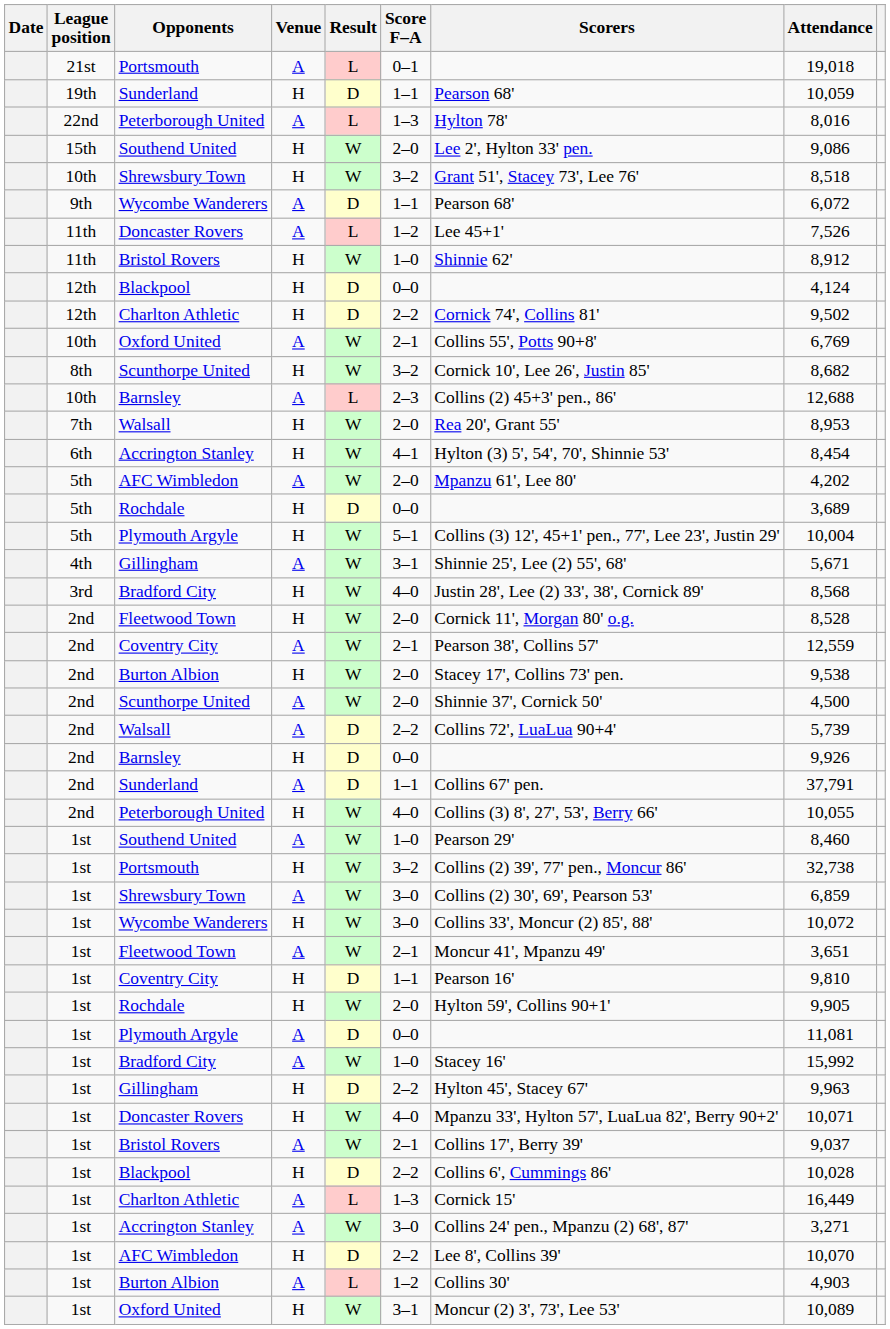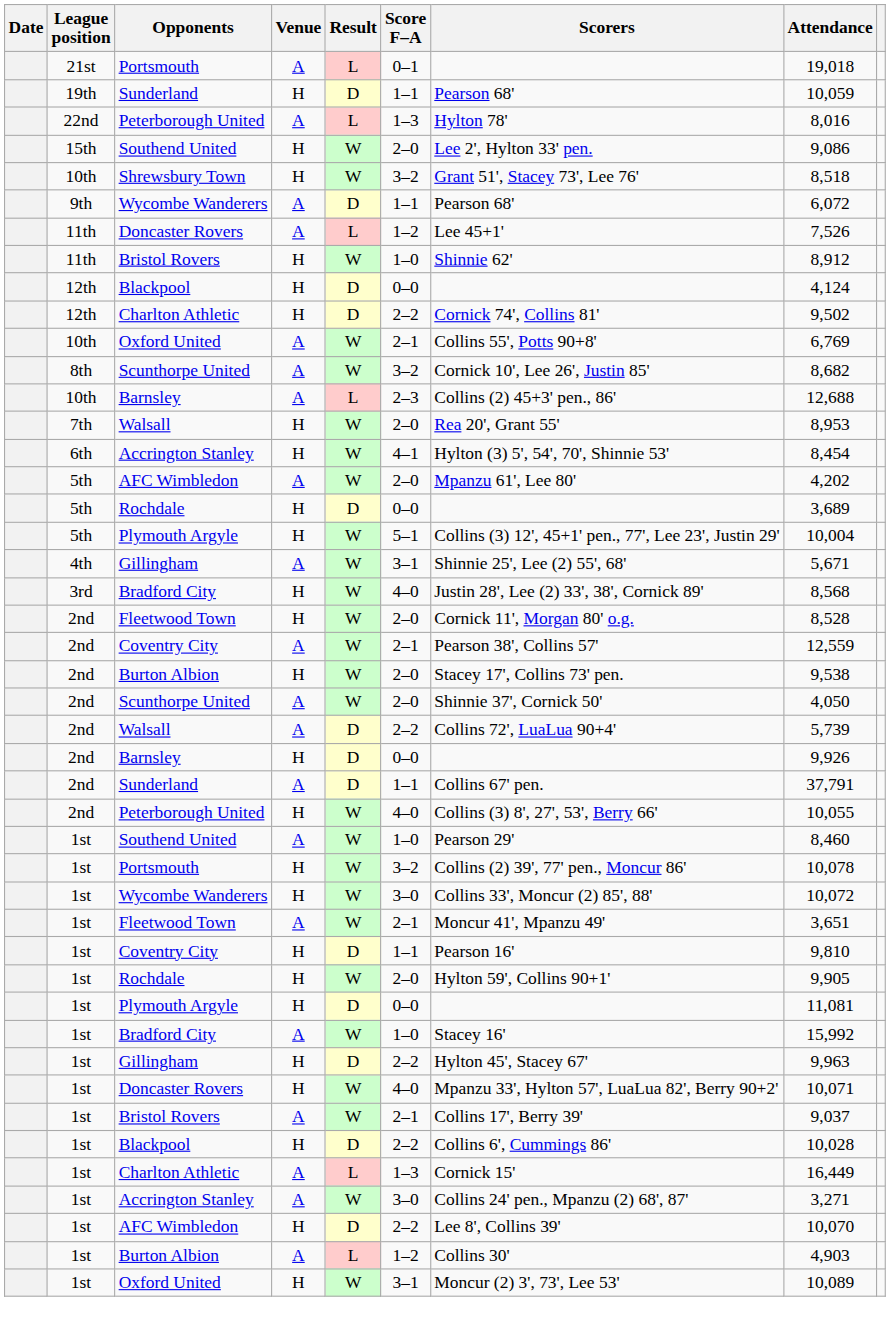 <table class="wikitable sortable plainrowheaders" style=text-align:center>
 <tr>
 <th scope=col>Date</th>
 <th scope=col>League<br>position</th>
 <th scope=col>Opponents</th>
 <th scope=col>Venue</th>
 <th scope=col>Result</th>
 <th scope=col>Score<br>F–A</th>
 <th scope=col class=unsortable>Scorers</th>
 <th scope=col>Attendance</th>
 <th scope=col class=unsortable></th>
 </tr>
 <tr>
 <th scope=row></th>
 <td>21st</td>
 <td align=left><a href='#'>Portsmouth</a></td>
 <td><a href='#'>A</a></td>
 <td style=background-color:#FFCCCC>L</td>
 <td>0–1</td>
 <td align=left></td>
 <td>19,018</td>
 <td></td>
 </tr>
 <tr>
 <th scope=row></th>
 <td>19th</td>
 <td align=left><a href='#'>Sunderland</a></td>
 <td>H</td>
 <td style=background-color:#FFFFCC>D</td>
 <td>1–1</td>
 <td align=left><a href='#'>Pearson</a> 68'</td>
 <td>10,059</td>
 <td></td>
 </tr>
 <tr>
 <th scope=row></th>
 <td>22nd</td>
 <td align=left><a href='#'>Peterborough United</a></td>
 <td><a href='#'>A</a></td>
 <td style=background-color:#FFCCCC>L</td>
 <td>1–3</td>
 <td align=left><a href='#'>Hylton</a> 78'</td>
 <td>8,016</td>
 <td></td>
 </tr>
 <tr>
 <th scope=row></th>
 <td>15th</td>
 <td align=left><a href='#'>Southend United</a></td>
 <td>H</td>
 <td style=background-color:#CCFFCC>W</td>
 <td>2–0</td>
 <td align=left><a href='#'>Lee</a> 2', Hylton 33' <a href='#'>pen.</a></td>
 <td>9,086</td>
 <td></td>
 </tr>
 <tr>
 <th scope=row></th>
 <td>10th</td>
 <td align=left><a href='#'>Shrewsbury Town</a></td>
 <td>H</td>
 <td style=background-color:#CCFFCC>W</td>
 <td>3–2</td>
 <td align=left><a href='#'>Grant</a> 51', <a href='#'>Stacey</a> 73', Lee 76'</td>
 <td>8,518</td>
 <td></td>
 </tr>
 <tr>
 <th scope=row></th>
 <td>9th</td>
 <td align=left><a href='#'>Wycombe Wanderers</a></td>
 <td><a href='#'>A</a></td>
 <td style=background-color:#FFFFCC>D</td>
 <td>1–1</td>
 <td align=left>Pearson 68'</td>
 <td>6,072</td>
 <td></td>
 </tr>
 <tr>
 <th scope=row></th>
 <td>11th</td>
 <td align=left><a href='#'>Doncaster Rovers</a></td>
 <td><a href='#'>A</a></td>
 <td style=background-color:#FFCCCC>L</td>
 <td>1–2</td>
 <td align=left>Lee 45+1'</td>
 <td>7,526</td>
 <td></td>
 </tr>
 <tr>
 <th scope=row></th>
 <td>11th</td>
 <td align=left><a href='#'>Bristol Rovers</a></td>
 <td>H</td>
 <td style=background-color:#CCFFCC>W</td>
 <td>1–0</td>
 <td align=left><a href='#'>Shinnie</a> 62'</td>
 <td>8,912</td>
 <td></td>
 </tr>
 <tr>
 <th scope=row></th>
 <td>12th</td>
 <td align=left><a href='#'>Blackpool</a></td>
 <td>H</td>
 <td style=background-color:#FFFFCC>D</td>
 <td>0–0</td>
 <td align=left></td>
 <td>4,124</td>
 <td></td>
 </tr>
 <tr>
 <th scope=row></th>
 <td>12th</td>
 <td align=left><a href='#'>Charlton Athletic</a></td>
 <td>H</td>
 <td style=background-color:#FFFFCC>D</td>
 <td>2–2</td>
 <td align=left><a href='#'>Cornick</a> 74', <a href='#'>Collins</a> 81'</td>
 <td>9,502</td>
 <td></td>
 </tr>
 <tr>
 <th scope=row></th>
 <td>10th</td>
 <td align=left><a href='#'>Oxford United</a></td>
 <td><a href='#'>A</a></td>
 <td style=background-color:#CCFFCC>W</td>
 <td>2–1</td>
 <td align=left>Collins 55', <a href='#'>Potts</a> 90+8'</td>
 <td>6,769</td>
 <td></td>
 </tr>
 <tr>
 <th scope=row></th>
 <td>8th</td>
 <td align=left><a href='#'>Scunthorpe United</a></td>
-<td>H</td>
+<td><a href='#'>A</a></td>
 <td style=background-color:#CCFFCC>W</td>
 <td>3–2</td>
 <td align=left>Cornick 10', Lee 26', <a href='#'>Justin</a> 85'</td>
 <td>8,682</td>
 <td></td>
 </tr>
 <tr>
 <th scope=row></th>
 <td>10th</td>
 <td align=left><a href='#'>Barnsley</a></td>
 <td><a href='#'>A</a></td>
 <td style=background-color:#FFCCCC>L</td>
 <td>2–3</td>
 <td align=left>Collins (2) 45+3' pen., 86'</td>
 <td>12,688</td>
 <td></td>
 </tr>
 <tr>
 <th scope=row></th>
 <td>7th</td>
 <td align=left><a href='#'>Walsall</a></td>
 <td>H</td>
 <td style=background-color:#CCFFCC>W</td>
 <td>2–0</td>
 <td align=left><a href='#'>Rea</a> 20', Grant 55'</td>
 <td>8,953</td>
 <td></td>
 </tr>
 <tr>
 <th scope=row></th>
 <td>6th</td>
 <td align=left><a href='#'>Accrington Stanley</a></td>
 <td>H</td>
 <td style=background-color:#CCFFCC>W</td>
 <td>4–1</td>
 <td align=left>Hylton (3) 5', 54', 70', Shinnie 53'</td>
 <td>8,454</td>
 <td></td>
 </tr>
 <tr>
 <th scope=row></th>
 <td>5th</td>
 <td align=left><a href='#'>AFC Wimbledon</a></td>
 <td><a href='#'>A</a></td>
 <td style=background-color:#CCFFCC>W</td>
 <td>2–0</td>
 <td align=left><a href='#'>Mpanzu</a> 61', Lee 80'</td>
 <td>4,202</td>
 <td></td>
 </tr>
 <tr>
 <th scope=row></th>
 <td>5th</td>
 <td align=left><a href='#'>Rochdale</a></td>
 <td>H</td>
 <td style=background-color:#FFFFCC>D</td>
 <td>0–0</td>
 <td align=left></td>
 <td>3,689</td>
 <td></td>
 </tr>
 <tr>
 <th scope=row></th>
 <td>5th</td>
 <td align=left><a href='#'>Plymouth Argyle</a></td>
 <td>H</td>
 <td style=background-color:#CCFFCC>W</td>
 <td>5–1</td>
 <td align=left>Collins (3) 12', 45+1' pen., 77', Lee 23', Justin 29'</td>
 <td>10,004</td>
 <td></td>
 </tr>
 <tr>
 <th scope=row></th>
 <td>4th</td>
 <td align=left><a href='#'>Gillingham</a></td>
 <td><a href='#'>A</a></td>
 <td style=background-color:#CCFFCC>W</td>
 <td>3–1</td>
 <td align=left>Shinnie 25', Lee (2) 55', 68'</td>
 <td>5,671</td>
 <td></td>
 </tr>
 <tr>
 <th scope=row></th>
 <td>3rd</td>
 <td align=left><a href='#'>Bradford City</a></td>
 <td>H</td>
 <td style=background-color:#CCFFCC>W</td>
 <td>4–0</td>
 <td align=left>Justin 28', Lee (2) 33', 38', Cornick 89'</td>
 <td>8,568</td>
 <td></td>
 </tr>
 <tr>
 <th scope=row></th>
 <td>2nd</td>
 <td align=left><a href='#'>Fleetwood Town</a></td>
 <td>H</td>
 <td style=background-color:#CCFFCC>W</td>
 <td>2–0</td>
 <td align=left>Cornick 11', <a href='#'>Morgan</a> 80' <a href='#'>o.g.</a></td>
 <td>8,528</td>
 <td></td>
 </tr>
 <tr>
 <th scope=row></th>
 <td>2nd</td>
 <td align=left><a href='#'>Coventry City</a></td>
 <td><a href='#'>A</a></td>
 <td style=background-color:#CCFFCC>W</td>
 <td>2–1</td>
 <td align=left>Pearson 38', Collins 57'</td>
 <td>12,559</td>
 <td></td>
 </tr>
 <tr>
 <th scope=row></th>
 <td>2nd</td>
 <td align=left><a href='#'>Burton Albion</a></td>
 <td>H</td>
 <td style=background-color:#CCFFCC>W</td>
 <td>2–0</td>
 <td align=left>Stacey 17', Collins 73' pen.</td>
 <td>9,538</td>
 <td></td>
 </tr>
 <tr>
 <th scope=row></th>
 <td>2nd</td>
 <td align=left><a href='#'>Scunthorpe United</a></td>
 <td><a href='#'>A</a></td>
 <td style=background-color:#CCFFCC>W</td>
 <td>2–0</td>
 <td align=left>Shinnie 37', Cornick 50'</td>
-<td>4,500</td>
+<td>4,050</td>
 <td></td>
 </tr>
 <tr>
 <th scope=row></th>
 <td>2nd</td>
 <td align=left><a href='#'>Walsall</a></td>
 <td><a href='#'>A</a></td>
 <td style=background-color:#FFFFCC>D</td>
 <td>2–2</td>
 <td align=left>Collins 72', <a href='#'>LuaLua</a> 90+4'</td>
 <td>5,739</td>
 <td></td>
 </tr>
 <tr>
 <th scope=row></th>
 <td>2nd</td>
 <td align=left><a href='#'>Barnsley</a></td>
 <td>H</td>
 <td style=background-color:#FFFFCC>D</td>
 <td>0–0</td>
 <td align=left></td>
 <td>9,926</td>
 <td></td>
 </tr>
 <tr>
 <th scope=row></th>
 <td>2nd</td>
 <td align=left><a href='#'>Sunderland</a></td>
 <td><a href='#'>A</a></td>
 <td style=background-color:#FFFFCC>D</td>
 <td>1–1</td>
 <td align=left>Collins 67' pen.</td>
 <td>37,791</td>
 <td></td>
 </tr>
 <tr>
 <th scope=row></th>
 <td>2nd</td>
 <td align=left><a href='#'>Peterborough United</a></td>
 <td>H</td>
 <td style=background-color:#CCFFCC>W</td>
 <td>4–0</td>
 <td align=left>Collins (3) 8', 27', 53', <a href='#'>Berry</a> 66'</td>
 <td>10,055</td>
 <td></td>
 </tr>
 <tr>
 <th scope=row></th>
 <td>1st</td>
 <td align=left><a href='#'>Southend United</a></td>
 <td><a href='#'>A</a></td>
 <td style=background-color:#CCFFCC>W</td>
 <td>1–0</td>
 <td align=left>Pearson 29'</td>
 <td>8,460</td>
 <td></td>
 </tr>
 <tr>
 <th scope=row></th>
 <td>1st</td>
 <td align=left><a href='#'>Portsmouth</a></td>
 <td>H</td>
 <td style=background-color:#CCFFCC>W</td>
 <td>3–2</td>
 <td align=left>Collins (2) 39', 77' pen., <a href='#'>Moncur</a> 86'</td>
-<td>32,738</td>
-<td></td>
-</tr>
-<tr>
-<th scope=row></th>
-<td>1st</td>
-<td align=left><a href='#'>Shrewsbury Town</a></td>
-<td><a href='#'>A</a></td>
-<td style=background-color:#CCFFCC>W</td>
-<td>3–0</td>
-<td align=left>Collins (2) 30', 69', Pearson 53'</td>
-<td>6,859</td>
+<td>10,078</td>
 <td></td>
 </tr>
 <tr>
 <th scope=row></th>
 <td>1st</td>
 <td align=left><a href='#'>Wycombe Wanderers</a></td>
 <td>H</td>
 <td style=background-color:#CCFFCC>W</td>
 <td>3–0</td>
 <td align=left>Collins 33', Moncur (2) 85', 88'</td>
 <td>10,072</td>
 <td></td>
 </tr>
 <tr>
 <th scope=row></th>
 <td>1st</td>
 <td align=left><a href='#'>Fleetwood Town</a></td>
 <td><a href='#'>A</a></td>
 <td style=background-color:#CCFFCC>W</td>
 <td>2–1</td>
 <td align=left>Moncur 41', Mpanzu 49'</td>
 <td>3,651</td>
 <td></td>
 </tr>
 <tr>
 <th scope=row></th>
 <td>1st</td>
 <td align=left><a href='#'>Coventry City</a></td>
 <td>H</td>
 <td style=background-color:#FFFFCC>D</td>
 <td>1–1</td>
 <td align=left>Pearson 16'</td>
 <td>9,810</td>
 <td></td>
 </tr>
 <tr>
 <th scope=row></th>
 <td>1st</td>
 <td align=left><a href='#'>Rochdale</a></td>
 <td>H</td>
 <td style=background-color:#CCFFCC>W</td>
 <td>2–0</td>
 <td align=left>Hylton 59', Collins 90+1'</td>
 <td>9,905</td>
 <td></td>
 </tr>
 <tr>
 <th scope=row></th>
 <td>1st</td>
 <td align=left><a href='#'>Plymouth Argyle</a></td>
-<td><a href='#'>A</a></td>
+<td>H</td>
 <td style=background-color:#FFFFCC>D</td>
 <td>0–0</td>
 <td align=left></td>
 <td>11,081</td>
 <td></td>
 </tr>
 <tr>
 <th scope=row></th>
 <td>1st</td>
 <td align=left><a href='#'>Bradford City</a></td>
 <td><a href='#'>A</a></td>
 <td style=background-color:#CCFFCC>W</td>
 <td>1–0</td>
 <td align=left>Stacey 16'</td>
 <td>15,992</td>
 <td></td>
 </tr>
 <tr>
 <th scope=row></th>
 <td>1st</td>
 <td align=left><a href='#'>Gillingham</a></td>
 <td>H</td>
 <td style=background-color:#FFFFCC>D</td>
 <td>2–2</td>
 <td align=left>Hylton 45', Stacey 67'</td>
 <td>9,963</td>
 <td></td>
 </tr>
 <tr>
 <th scope=row></th>
 <td>1st</td>
 <td align=left><a href='#'>Doncaster Rovers</a></td>
 <td>H</td>
 <td style=background-color:#CCFFCC>W</td>
 <td>4–0</td>
 <td align=left>Mpanzu 33', Hylton 57', LuaLua 82', Berry 90+2'</td>
 <td>10,071</td>
 <td></td>
 </tr>
 <tr>
 <th scope=row></th>
 <td>1st</td>
 <td align=left><a href='#'>Bristol Rovers</a></td>
 <td><a href='#'>A</a></td>
 <td style=background-color:#CCFFCC>W</td>
 <td>2–1</td>
 <td align=left>Collins 17', Berry 39'</td>
 <td>9,037</td>
 <td></td>
 </tr>
 <tr>
 <th scope=row></th>
 <td>1st</td>
 <td align=left><a href='#'>Blackpool</a></td>
 <td>H</td>
 <td style=background-color:#FFFFCC>D</td>
 <td>2–2</td>
 <td align=left>Collins 6', <a href='#'>Cummings</a> 86'</td>
 <td>10,028</td>
 <td></td>
 </tr>
 <tr>
 <th scope=row></th>
 <td>1st</td>
 <td align=left><a href='#'>Charlton Athletic</a></td>
 <td><a href='#'>A</a></td>
 <td style=background-color:#FFCCCC>L</td>
 <td>1–3</td>
 <td align=left>Cornick 15'</td>
 <td>16,449</td>
 <td></td>
 </tr>
 <tr>
 <th scope=row></th>
 <td>1st</td>
 <td align=left><a href='#'>Accrington Stanley</a></td>
 <td><a href='#'>A</a></td>
 <td style=background-color:#CCFFCC>W</td>
 <td>3–0</td>
 <td align=left>Collins 24' pen., Mpanzu (2) 68', 87'</td>
 <td>3,271</td>
 <td></td>
 </tr>
 <tr>
 <th scope=row></th>
 <td>1st</td>
 <td align=left><a href='#'>AFC Wimbledon</a></td>
 <td>H</td>
 <td style=background-color:#FFFFCC>D</td>
 <td>2–2</td>
 <td align=left>Lee 8', Collins 39'</td>
 <td>10,070</td>
 <td></td>
 </tr>
 <tr>
 <th scope=row></th>
 <td>1st</td>
 <td align=left><a href='#'>Burton Albion</a></td>
 <td><a href='#'>A</a></td>
 <td style=background-color:#FFCCCC>L</td>
 <td>1–2</td>
 <td align=left>Collins 30'</td>
 <td>4,903</td>
 <td></td>
 </tr>
 <tr>
 <th scope=row></th>
 <td>1st</td>
 <td align=left><a href='#'>Oxford United</a></td>
 <td>H</td>
 <td style=background-color:#CCFFCC>W</td>
 <td>3–1</td>
 <td align=left>Moncur (2) 3', 73', Lee 53'</td>
 <td>10,089</td>
 <td></td>
 </tr>
 </table>
